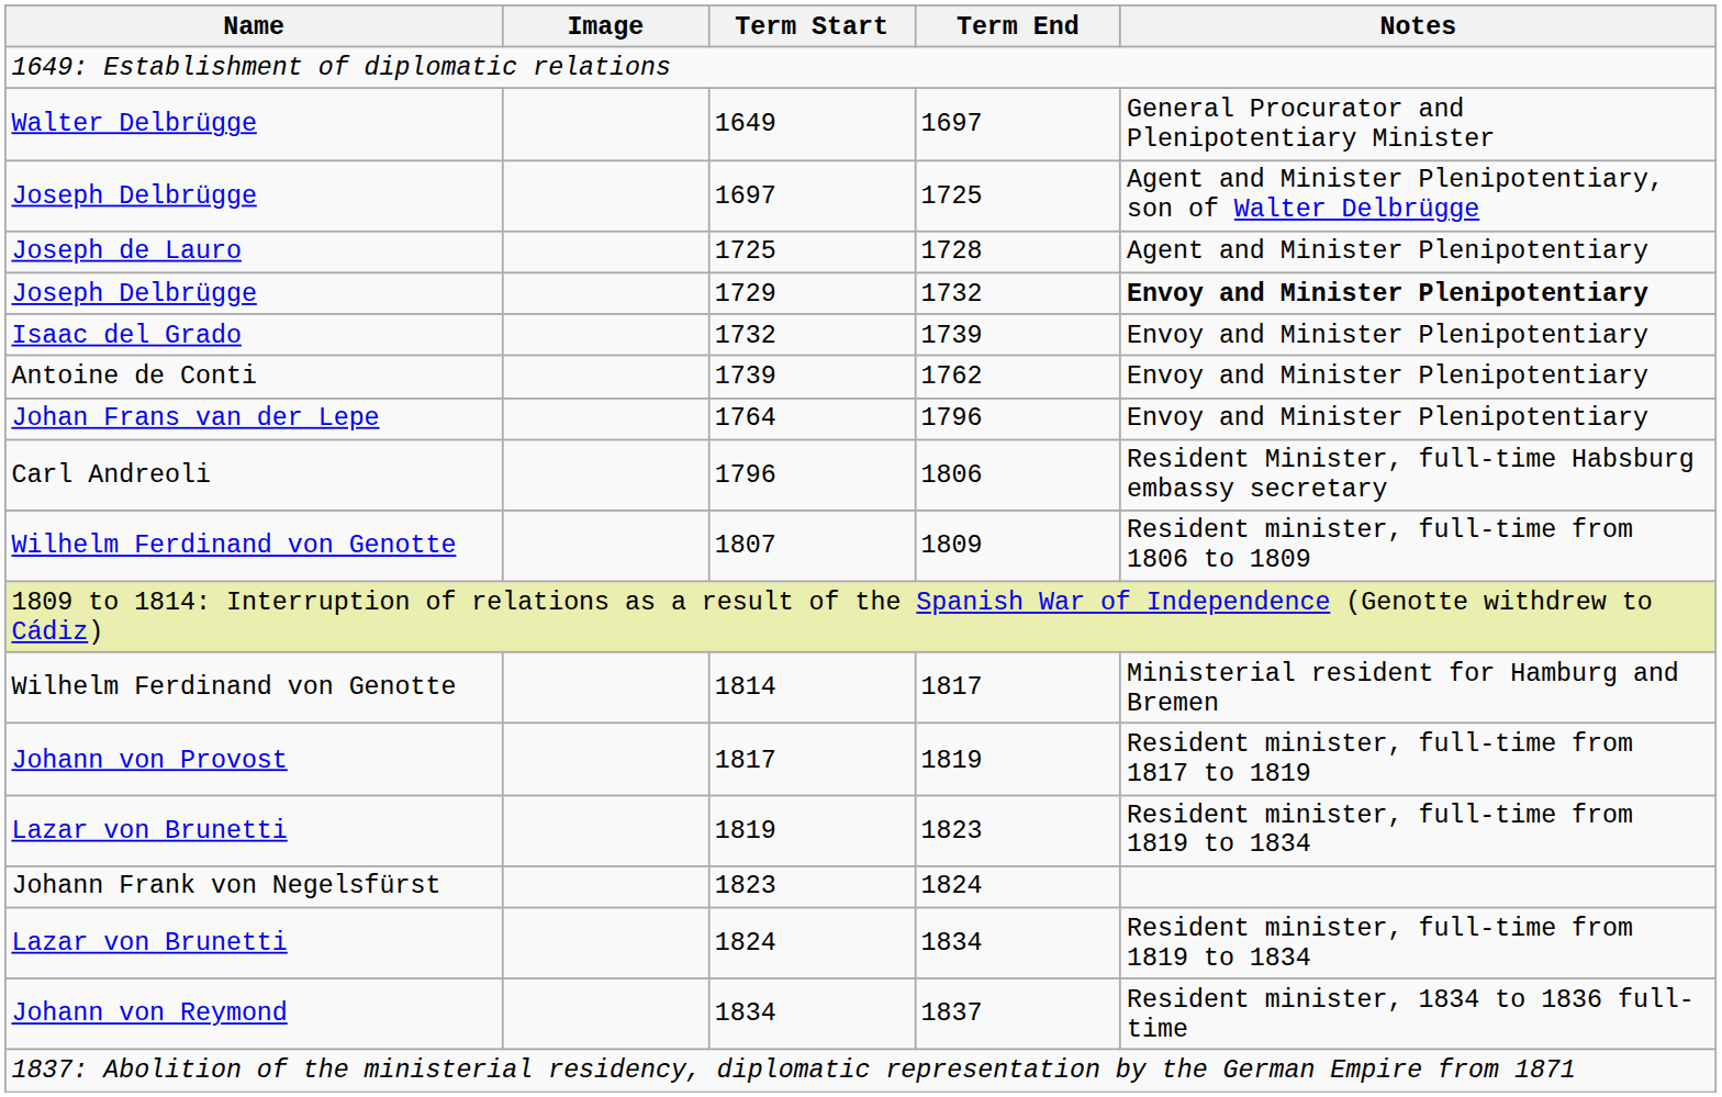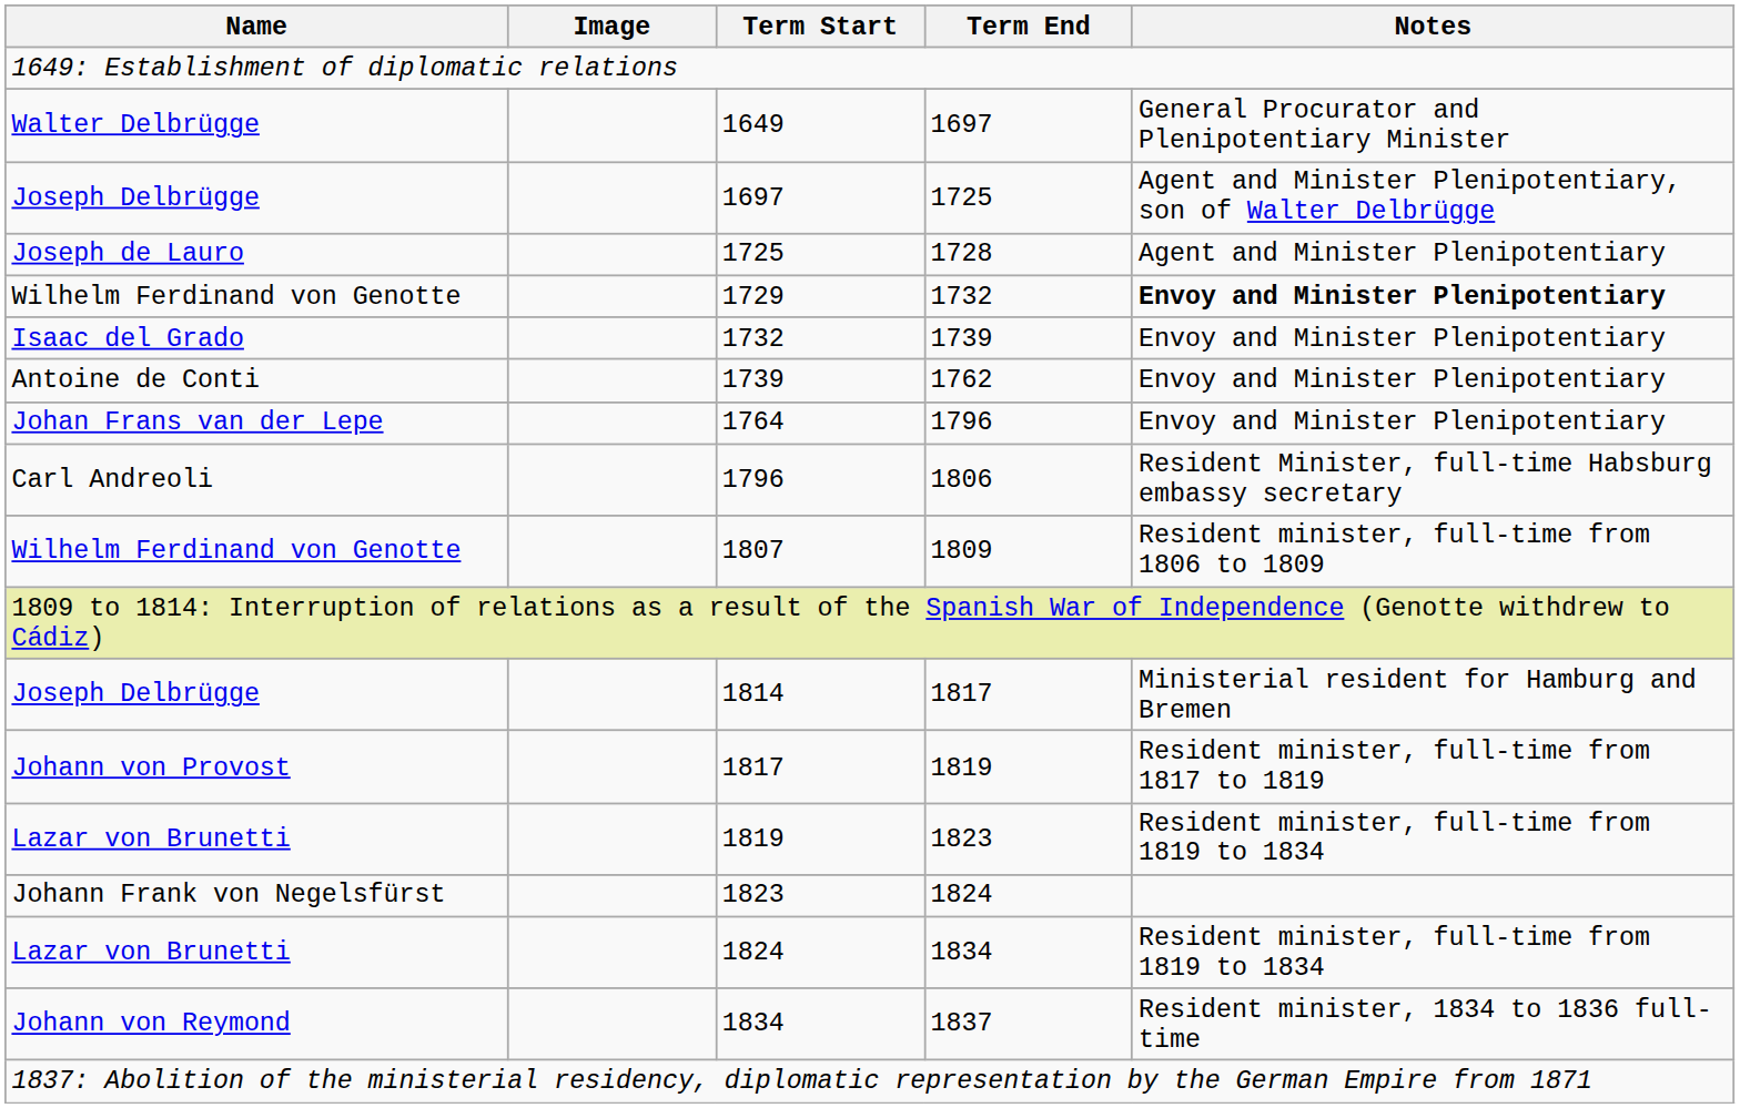 <table class="wikitable">
 <tr>
 <th width="250">Name</th>
 <th width="100">Image</th>
 <th width="100">Term Start</th>
 <th width="100">Term End</th>
 <th width="300">Notes</th>
 </tr>
 <tr>
 <td colspan="5"><em>1649: Establishment of diplomatic relations</em></td>
 </tr>
 <tr>
 <td><a href='#'>Walter Delbrügge</a></td>
 <td></td>
 <td>1649</td>
 <td>1697</td>
 <td>General Procurator and Plenipotentiary Minister</td>
 </tr>
 <tr>
 <td><a href='#'>Joseph Delbrügge</a></td>
 <td></td>
 <td>1697</td>
 <td>1725</td>
 <td>Agent and Minister Plenipotentiary, son of <a href='#'>Walter Delbrügge</a></td>
 </tr>
 <tr>
 <td><a href='#'>Joseph de Lauro</a></td>
 <td></td>
 <td>1725</td>
 <td>1728</td>
 <td>Agent and Minister Plenipotentiary</td>
 </tr>
 <tr>
-<td><a href='#'>Joseph Delbrügge</a></td>
+<td>Wilhelm Ferdinand von Genotte</td>
 <td></td>
 <td>1729</td>
 <td>1732</td>
 <td><strong>Envoy and Minister Plenipotentiary</strong></td>
 </tr>
 <tr>
 <td><a href='#'>Isaac del Grado</a></td>
 <td></td>
 <td>1732</td>
 <td>1739</td>
 <td>Envoy and Minister Plenipotentiary</td>
 </tr>
 <tr>
 <td>Antoine de Conti</td>
 <td></td>
 <td>1739</td>
 <td>1762</td>
 <td>Envoy and Minister Plenipotentiary</td>
 </tr>
 <tr>
 <td><a href='#'>Johan Frans van der Lepe</a></td>
 <td></td>
 <td>1764</td>
 <td>1796</td>
 <td>Envoy and Minister Plenipotentiary</td>
 </tr>
 <tr>
 <td>Carl Andreoli</td>
 <td></td>
 <td>1796</td>
 <td>1806</td>
 <td>Resident Minister, full-time Habsburg embassy secretary</td>
 </tr>
 <tr>
 <td><a href='#'>Wilhelm Ferdinand von Genotte</a></td>
 <td></td>
 <td>1807</td>
 <td>1809</td>
 <td>Resident minister, full-time from 1806 to 1809</td>
 </tr>
 <tr>
 <td style="background:#eaeeae" colspan="5">1809 to 1814: Interruption of relations as a result of the <a href='#'>Spanish War of Independence</a> (Genotte withdrew to <a href='#'>Cádiz</a>)</td>
 </tr>
 <tr>
-<td>Wilhelm Ferdinand von Genotte</td>
+<td><a href='#'>Joseph Delbrügge</a></td>
 <td></td>
 <td>1814</td>
 <td>1817</td>
 <td>Ministerial resident for Hamburg and Bremen</td>
 </tr>
 <tr>
 <td><a href='#'>Johann von Provost</a></td>
 <td></td>
 <td>1817</td>
 <td>1819</td>
 <td>Resident minister, full-time from 1817 to 1819</td>
 </tr>
 <tr>
 <td><a href='#'>Lazar von Brunetti</a></td>
 <td></td>
 <td>1819</td>
 <td>1823</td>
 <td>Resident minister, full-time from 1819 to 1834</td>
 </tr>
 <tr>
 <td>Johann Frank von Negelsfürst</td>
 <td></td>
 <td>1823</td>
 <td>1824</td>
 <td></td>
 </tr>
 <tr>
 <td><a href='#'>Lazar von Brunetti</a></td>
 <td></td>
 <td>1824</td>
 <td>1834</td>
 <td>Resident minister, full-time from 1819 to 1834</td>
 </tr>
 <tr>
 <td><a href='#'>Johann von Reymond</a></td>
 <td></td>
 <td>1834</td>
 <td>1837</td>
 <td>Resident minister, 1834 to 1836 full-time</td>
 </tr>
 <tr>
 <td colspan="5"><em>1837: Abolition of the ministerial residency, diplomatic representation by the German Empire from 1871</em></td>
 </tr>
 <tr>
 </tr>
 </table>
